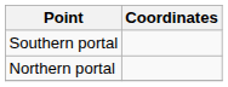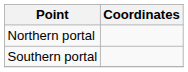 <table class="wikitable">
 <tr>
 <th>Point</th>
 <th>Coordinates</th>
 </tr>
 <tr>
-<td>Southern portal</td>
+<td>Northern portal</td>
 <td></td>
 </tr>
 <tr>
-<td>Northern portal</td>
+<td>Southern portal</td>
 <td></td>
 </tr>
 <tr>
 </tr>
 </table>
